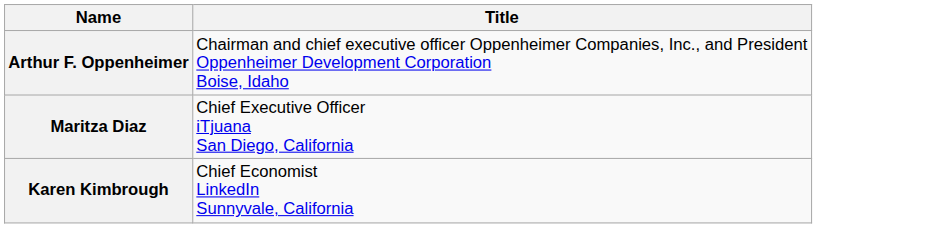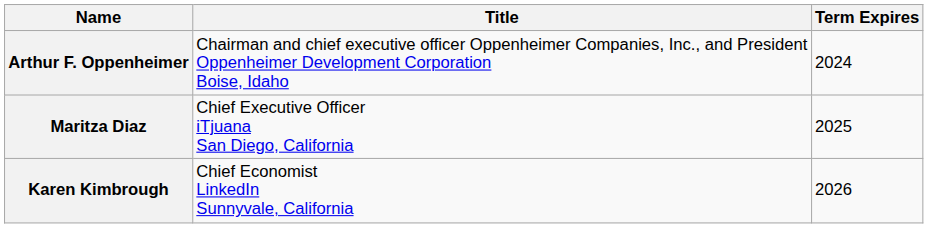 <table class="wikitable sortable">
 <tr>
 <th>Name</th>
 <th>Title</th>
+<th>Term Expires</th>
 </tr>
 <tr>
 <th>Arthur F. Oppenheimer</th>
 <td>Chairman and chief executive officer Oppenheimer Companies, Inc., and President<br><a href='#'>Oppenheimer Development Corporation</a><br><a href='#'>Boise, Idaho</a></td>
+<td>2024</td>
 </tr>
 <tr>
 <th>Maritza Diaz</th>
 <td>Chief Executive Officer<br><a href='#'>iTjuana</a><br><a href='#'>San Diego, California</a></td>
+<td>2025</td>
 </tr>
 <tr>
 <th>Karen Kimbrough</th>
 <td>Chief Economist<br><a href='#'>LinkedIn</a><br><a href='#'>Sunnyvale, California</a></td>
+<td>2026</td>
 </tr>
 </table>
